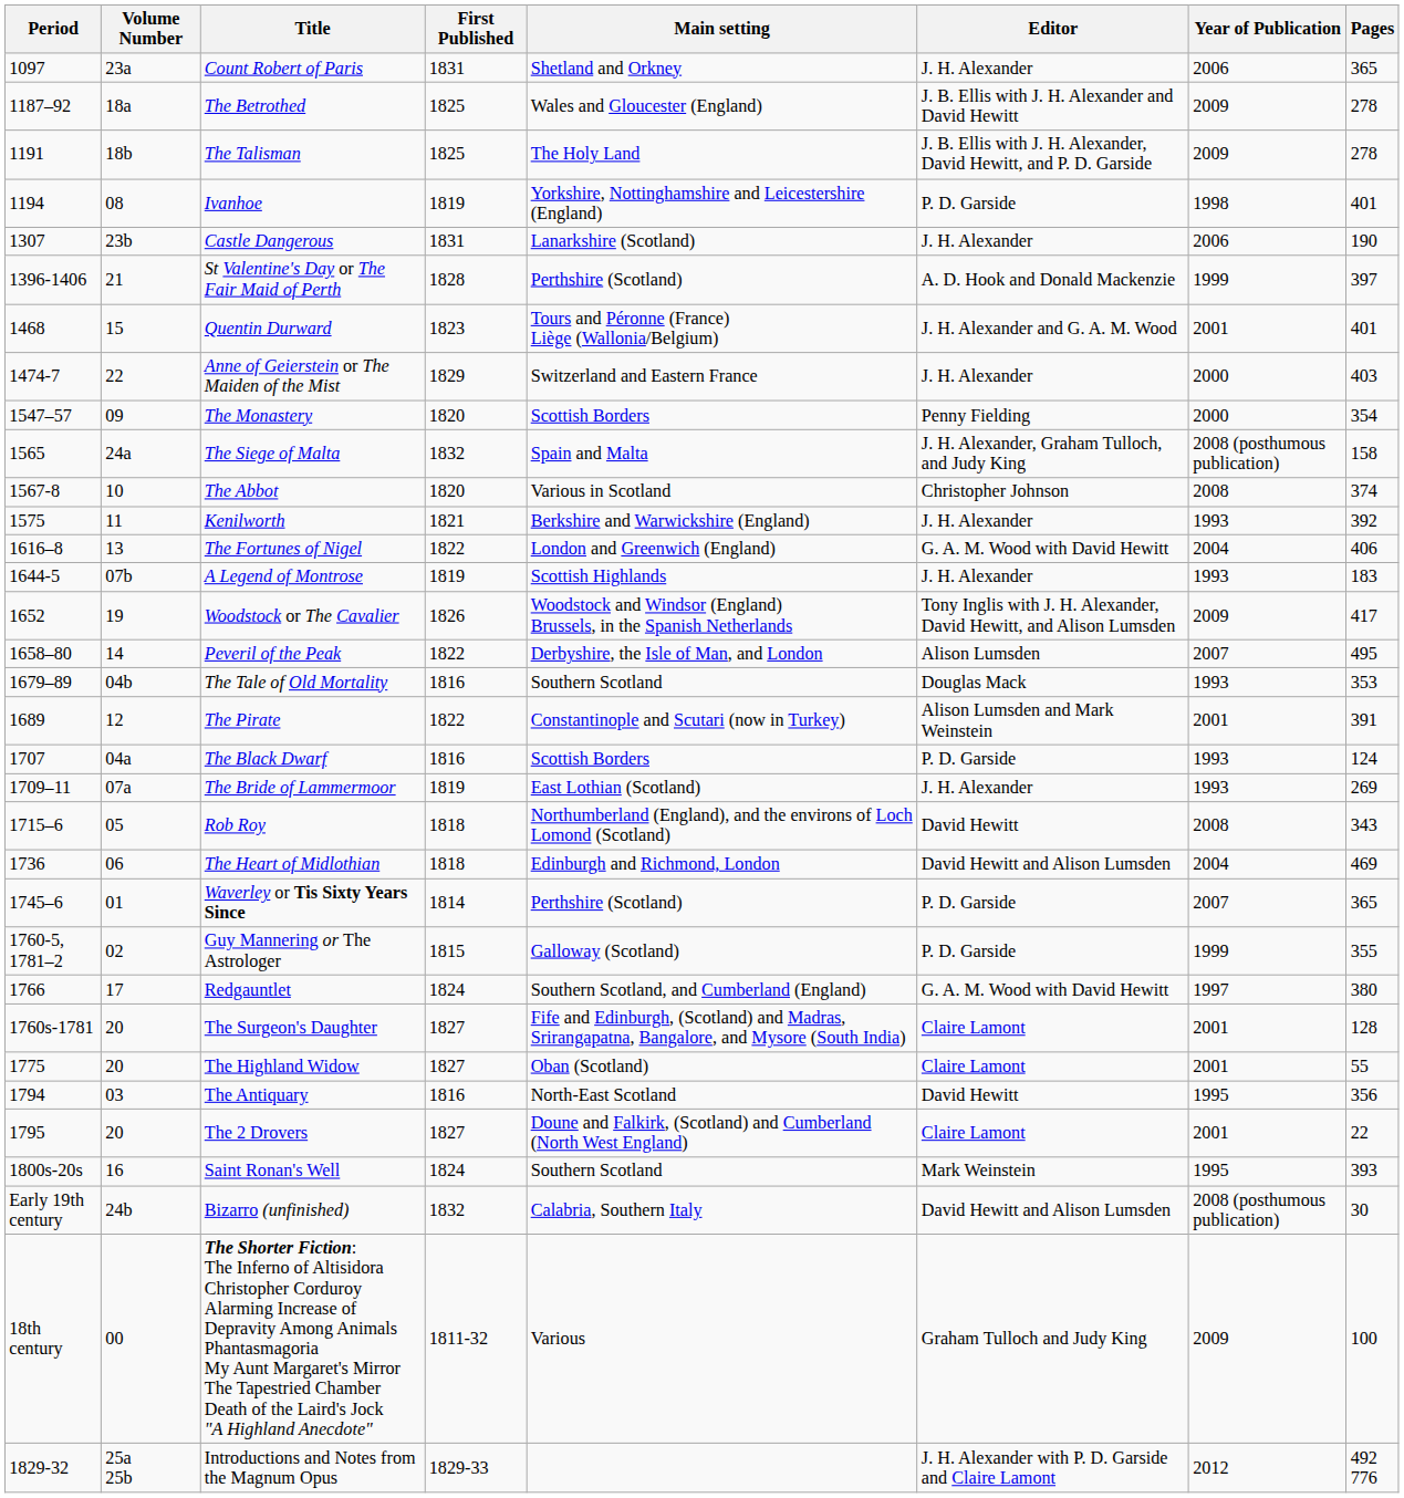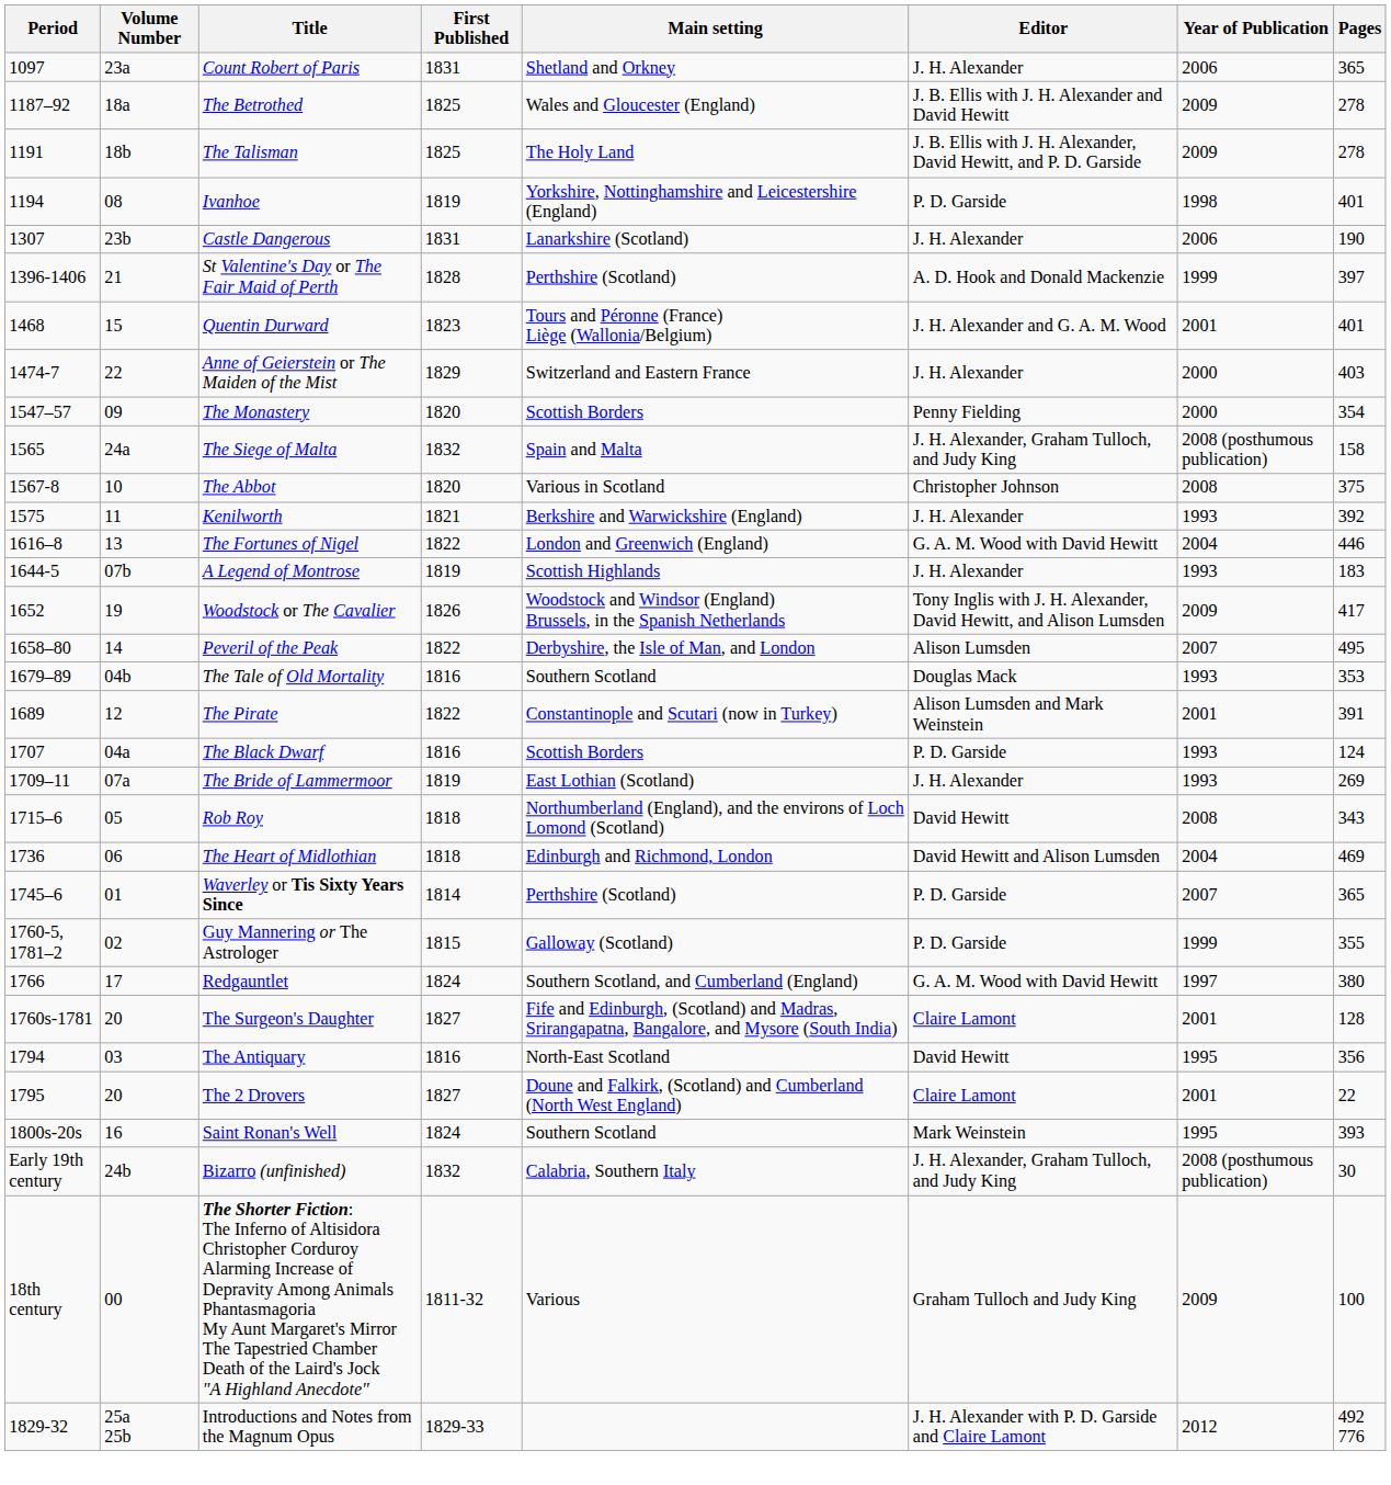 <table class="wikitable sortable">
 <tr>
 <th>Period</th>
 <th>Volume Number</th>
 <th>Title</th>
 <th>First Published</th>
 <th>Main setting</th>
 <th>Editor</th>
 <th>Year of Publication</th>
 <th>Pages</th>
 </tr>
 <tr>
 <td>1097</td>
 <td>23a</td>
 <td><em><a href='#'>Count Robert of Paris</a></em></td>
 <td>1831</td>
 <td><a href='#'>Shetland</a> and <a href='#'>Orkney</a></td>
 <td>J. H. Alexander</td>
 <td>2006</td>
 <td>365</td>
 </tr>
 <tr>
 <td>1187–92</td>
 <td>18a</td>
 <td><em><a href='#'>The Betrothed</a></em></td>
 <td>1825</td>
 <td>Wales and <a href='#'>Gloucester</a> (England)</td>
 <td>J. B. Ellis with J. H. Alexander and David Hewitt</td>
 <td>2009</td>
 <td>278</td>
 </tr>
 <tr>
 <td>1191</td>
 <td>18b</td>
 <td><em><a href='#'>The Talisman</a></em></td>
 <td>1825</td>
 <td><a href='#'>The Holy Land</a></td>
 <td>J. B. Ellis with J. H. Alexander, David Hewitt, and P. D. Garside</td>
 <td>2009</td>
 <td>278</td>
 </tr>
 <tr>
 <td>1194</td>
 <td>08</td>
 <td><em><a href='#'>Ivanhoe</a></em></td>
 <td>1819</td>
 <td><a href='#'>Yorkshire</a>, <a href='#'>Nottinghamshire</a> and <a href='#'>Leicestershire</a> (England)</td>
 <td>P. D. Garside</td>
 <td>1998</td>
 <td>401</td>
 </tr>
 <tr>
 <td>1307</td>
 <td>23b</td>
 <td><em><a href='#'>Castle Dangerous</a></em></td>
 <td>1831</td>
 <td><a href='#'>Lanarkshire</a> (Scotland)</td>
 <td>J. H. Alexander</td>
 <td>2006</td>
 <td>190</td>
 </tr>
 <tr>
 <td>1396-1406</td>
 <td>21</td>
 <td><em>St <a href='#'>Valentine's Day</a></em> or <em><a href='#'>The Fair Maid of Perth</a></em></td>
 <td>1828</td>
 <td><a href='#'>Perthshire</a> (Scotland)</td>
 <td>A. D. Hook and Donald Mackenzie</td>
 <td>1999</td>
 <td>397</td>
 </tr>
 <tr>
 <td>1468</td>
 <td>15</td>
 <td><em><a href='#'>Quentin Durward</a></em></td>
 <td>1823</td>
 <td><a href='#'>Tours</a> and <a href='#'>Péronne</a> (France)<br><a href='#'>Liège</a> (<a href='#'>Wallonia</a>/Belgium)</td>
 <td>J. H. Alexander and G. A. M. Wood</td>
 <td>2001</td>
 <td>401</td>
 </tr>
 <tr>
 <td>1474-7</td>
 <td>22</td>
 <td><em><a href='#'>Anne of Geierstein</a></em> or <em>The Maiden of the Mist</em></td>
 <td>1829</td>
 <td>Switzerland and Eastern France</td>
 <td>J. H. Alexander</td>
 <td>2000</td>
 <td>403</td>
 </tr>
 <tr>
 <td>1547–57</td>
 <td>09</td>
 <td><em><a href='#'>The Monastery</a></em></td>
 <td>1820</td>
 <td><a href='#'>Scottish Borders</a></td>
 <td>Penny Fielding</td>
 <td>2000</td>
 <td>354</td>
 </tr>
 <tr>
 <td>1565</td>
 <td>24a</td>
 <td><em><a href='#'>The Siege of Malta</a></em></td>
 <td>1832</td>
 <td><a href='#'>Spain</a> and <a href='#'>Malta</a></td>
 <td>J. H. Alexander, Graham Tulloch, and Judy King</td>
 <td>2008 (posthumous publication)</td>
 <td>158</td>
 </tr>
 <tr>
 <td>1567-8</td>
 <td>10</td>
 <td><em><a href='#'>The Abbot</a></em></td>
 <td>1820</td>
 <td>Various in Scotland</td>
 <td>Christopher Johnson</td>
 <td>2008</td>
-<td>374</td>
+<td>375</td>
 </tr>
 <tr>
 <td>1575</td>
 <td>11</td>
 <td><em><a href='#'>Kenilworth</a></em></td>
 <td>1821</td>
 <td><a href='#'>Berkshire</a> and <a href='#'>Warwickshire</a> (England)</td>
 <td>J. H. Alexander</td>
 <td>1993</td>
 <td>392</td>
 </tr>
 <tr>
 <td>1616–8</td>
 <td>13</td>
 <td><em><a href='#'>The Fortunes of Nigel</a></em></td>
 <td>1822</td>
 <td><a href='#'>London</a> and <a href='#'>Greenwich</a> (England)</td>
 <td>G. A. M. Wood with David Hewitt</td>
 <td>2004</td>
-<td>406</td>
+<td>446</td>
 </tr>
 <tr>
 <td>1644-5</td>
 <td>07b</td>
 <td><em><a href='#'>A Legend of Montrose</a></em></td>
 <td>1819</td>
 <td><a href='#'>Scottish Highlands</a></td>
 <td>J. H. Alexander</td>
 <td>1993</td>
 <td>183</td>
 </tr>
 <tr>
 <td>1652</td>
 <td>19</td>
 <td><em><a href='#'>Woodstock</a></em> or <em>The <a href='#'>Cavalier</a></em></td>
 <td>1826</td>
 <td><a href='#'>Woodstock</a> and <a href='#'>Windsor</a> (England)<br><a href='#'>Brussels</a>, in the <a href='#'>Spanish Netherlands</a></td>
 <td>Tony Inglis with J. H. Alexander, David Hewitt, and Alison Lumsden</td>
 <td>2009</td>
 <td>417</td>
 </tr>
 <tr>
 <td>1658–80</td>
 <td>14</td>
 <td><em><a href='#'>Peveril of the Peak</a></em></td>
 <td>1822</td>
 <td><a href='#'>Derbyshire</a>, the <a href='#'>Isle of Man</a>, and <a href='#'>London</a></td>
 <td>Alison Lumsden</td>
 <td>2007</td>
 <td>495</td>
 </tr>
 <tr>
 <td>1679–89</td>
 <td>04b</td>
 <td><em>The Tale of <a href='#'>Old Mortality</a></em></td>
 <td>1816</td>
 <td>Southern Scotland</td>
 <td>Douglas Mack</td>
 <td>1993</td>
 <td>353</td>
 </tr>
 <tr>
 <td>1689</td>
 <td>12</td>
 <td><em><a href='#'>The Pirate</a></em></td>
 <td>1822</td>
 <td><a href='#'>Constantinople</a> and <a href='#'>Scutari</a> (now in <a href='#'>Turkey</a>)</td>
 <td>Alison Lumsden and Mark Weinstein</td>
 <td>2001</td>
 <td>391</td>
 </tr>
 <tr>
 <td>1707</td>
 <td>04a</td>
 <td><em><a href='#'>The Black Dwarf</a></em></td>
 <td>1816</td>
 <td><a href='#'>Scottish Borders</a></td>
 <td>P. D. Garside</td>
 <td>1993</td>
 <td>124</td>
 </tr>
 <tr>
 <td>1709–11</td>
 <td>07a</td>
 <td><em><a href='#'>The Bride of Lammermoor</a></em></td>
 <td>1819</td>
 <td><a href='#'>East Lothian</a> (Scotland)</td>
 <td>J. H. Alexander</td>
 <td>1993</td>
 <td>269</td>
 </tr>
 <tr>
 <td>1715–6</td>
 <td>05</td>
 <td><em><a href='#'>Rob Roy</a></em></td>
 <td>1818</td>
 <td><a href='#'>Northumberland</a> (England), and the environs of <a href='#'>Loch Lomond</a> (Scotland)</td>
 <td>David Hewitt</td>
 <td>2008</td>
 <td>343</td>
 </tr>
 <tr>
 <td>1736</td>
 <td>06</td>
 <td><em><a href='#'>The Heart of Midlothian</a></em></td>
 <td>1818</td>
 <td><a href='#'>Edinburgh</a> and <a href='#'>Richmond, London</a></td>
 <td>David Hewitt and Alison Lumsden</td>
 <td>2004</td>
 <td>469</td>
 </tr>
 <tr>
 <td>1745–6</td>
 <td>01</td>
 <td><em><a href='#'>Waverley</a></em> or <strong>Tis Sixty Years Since<em></td>
 <td>1814</td>
 <td><a href='#'>Perthshire</a> (Scotland)</td>
 <td>P. D. Garside</td>
 <td>2007</td>
 <td>365</td>
 </tr>
 <tr>
 <td>1760-5, 1781–2</td>
 <td>02</td>
 <td></em><a href='#'>Guy Mannering</a><em> or </em>The Astrologer<em></td>
 <td>1815</td>
 <td><a href='#'>Galloway</a> (Scotland)</td>
 <td>P. D. Garside</td>
 <td>1999</td>
 <td>355</td>
 </tr>
 <tr>
 <td>1766</td>
 <td>17</td>
 <td></em><a href='#'>Redgauntlet</a><em></td>
 <td>1824</td>
 <td>Southern Scotland, and <a href='#'>Cumberland</a> (England)</td>
 <td>G. A. M. Wood with David Hewitt</td>
 <td>1997</td>
 <td>380</td>
 </tr>
 <tr>
 <td>1760s-1781</td>
 <td>20</td>
 <td></em><a href='#'>The Surgeon's Daughter</a><em></td>
 <td>1827</td>
 <td><a href='#'>Fife</a> and <a href='#'>Edinburgh</a>, (Scotland) and <a href='#'>Madras</a>, <a href='#'>Srirangapatna</a>, <a href='#'>Bangalore</a>, and <a href='#'>Mysore</a> (<a href='#'>South India</a>)</td>
 <td><a href='#'>Claire Lamont</a></td>
 <td>2001</td>
 <td>128</td>
 </tr>
 <tr>
-<td>1775</td>
-<td>20</td>
-<td></em><a href='#'>The Highland Widow</a><em></td>
-<td>1827</td>
-<td><a href='#'>Oban</a> (Scotland)</td>
-<td><a href='#'>Claire Lamont</a></td>
-<td>2001</td>
-<td>55</td>
-</tr>
-<tr>
 <td>1794</td>
 <td>03</td>
 <td></em><a href='#'>The Antiquary</a><em></td>
 <td>1816</td>
 <td>North-East Scotland</td>
 <td>David Hewitt</td>
 <td>1995</td>
 <td>356</td>
 </tr>
 <tr>
 <td>1795</td>
 <td>20</td>
 <td></em><a href='#'>The 2 Drovers</a><em></td>
 <td>1827</td>
 <td><a href='#'>Doune</a> and <a href='#'>Falkirk</a>, (Scotland) and <a href='#'>Cumberland</a> (<a href='#'>North West England</a>)</td>
 <td><a href='#'>Claire Lamont</a></td>
 <td>2001</td>
 <td>22</td>
 </tr>
 <tr>
 <td>1800s-20s</td>
 <td>16</td>
 <td></em><a href='#'>Saint Ronan's Well</a><em></td>
 <td>1824</td>
 <td>Southern Scotland</td>
 <td>Mark Weinstein</td>
 <td>1995</td>
 <td>393</td>
 </tr>
 <tr>
 <td>Early 19th century</td>
 <td>24b</td>
 <td></em><a href='#'>Bizarro</a><em> (unfinished)</td>
 <td>1832</td>
 <td><a href='#'>Calabria</a>, Southern <a href='#'>Italy</a></td>
-<td>David Hewitt and Alison Lumsden</td>
+<td>J. H. Alexander, Graham Tulloch, and Judy King</td>
 <td>2008 (posthumous publication)</td>
 <td>30</td>
 </tr>
 <tr>
 <td>18th century</td>
 <td>00</td>
 <td><strong><em>The Shorter Fiction</em></strong>: <br> </em>The Inferno of Altisidora<em> <br> </em>Christopher Corduroy<em> <br> </em>Alarming Increase of Depravity Among Animals<em> <br> </em>Phantasmagoria<em> <br> </em>My Aunt Margaret's Mirror<em> <br> </em>The Tapestried Chamber<em> <br> </em>Death of the Laird's Jock<em> <br> "A Highland Anecdote"</td>
 <td>1811-32</td>
 <td>Various</td>
 <td>Graham Tulloch and Judy King</td>
 <td>2009</td>
 <td>100</td>
 </tr>
 <tr>
 <td>1829-32</td>
 <td>25a <br> 25b</td>
 <td></em>Introductions and Notes from the Magnum Opus<em></td>
 <td>1829-33</td>
 <td></td>
 <td>J. H. Alexander with P. D. Garside and <a href='#'>Claire Lamont</a></td>
 <td>2012</td>
 <td>492 <br> 776</td>
 </tr>
 </table>
